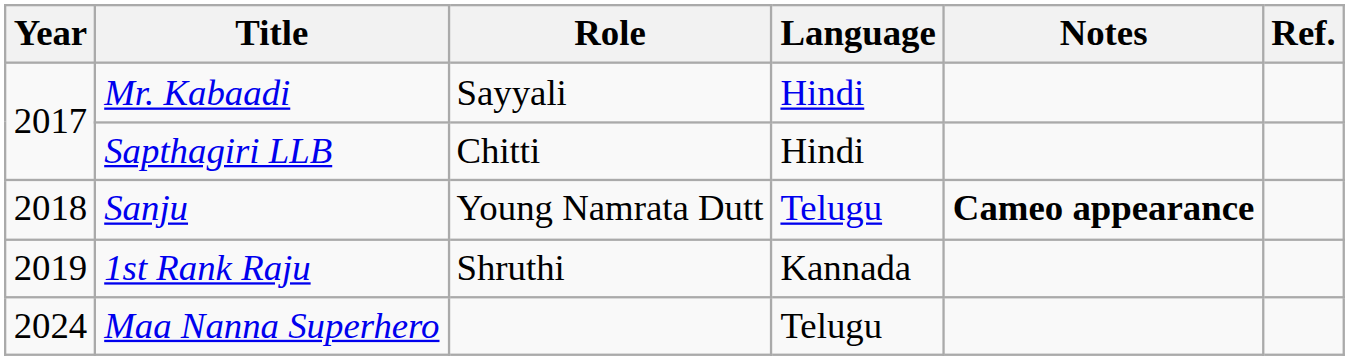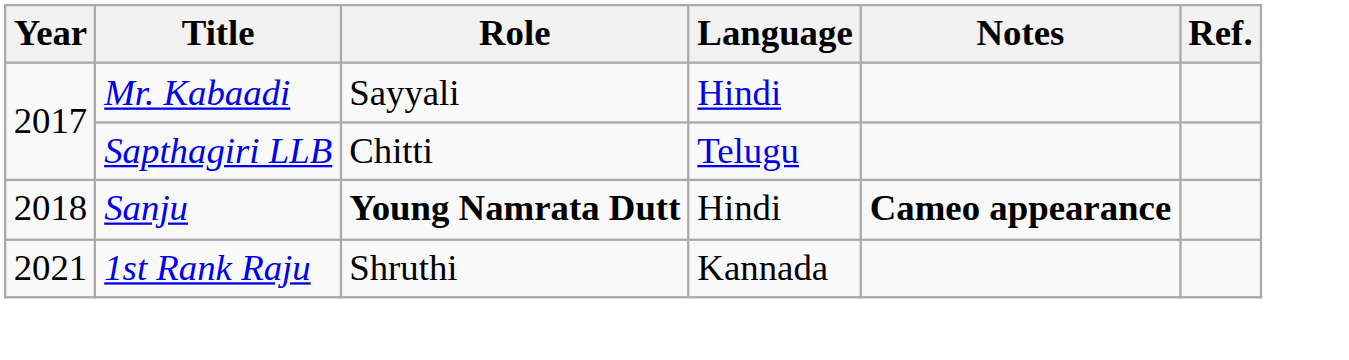 <table class="wikitable sortable">
 <tr>
 <th>Year</th>
 <th>Title</th>
 <th>Role</th>
 <th>Language</th>
 <th>Notes</th>
 <th>Ref.</th>
 </tr>
 <tr>
 <td rowspan="2">2017</td>
 <td><em><a href='#'>Mr. Kabaadi</a></em></td>
 <td>Sayyali</td>
 <td><a href='#'>Hindi</a></td>
 <td></td>
 <td></td>
 </tr>
 <tr>
 <td><em><a href='#'>Sapthagiri LLB</a></em></td>
 <td>Chitti</td>
-<td>Hindi</td>
+<td><a href='#'>Telugu</a></td>
 <td></td>
 <td></td>
 </tr>
 <tr>
 <td>2018</td>
 <td><em><a href='#'>Sanju</a></em></td>
-<td>Young Namrata Dutt</td>
-<td><a href='#'>Telugu</a></td>
+<td><strong>Young Namrata Dutt</strong></td>
+<td>Hindi</td>
 <td><strong>Cameo appearance</strong></td>
 <td></td>
 </tr>
 <tr>
-<td>2019</td>
+<td>2021</td>
 <td><em><a href='#'>1st Rank Raju</a></em></td>
 <td>Shruthi</td>
 <td>Kannada</td>
 <td></td>
 <td></td>
 </tr>
-<tr>
-<td>2024</td>
-<td><em><a href='#'>Maa Nanna Superhero</a></em></td>
-<td></td>
-<td>Telugu</td>
-<td></td>
-<td></td>
-</tr>
 </table>
